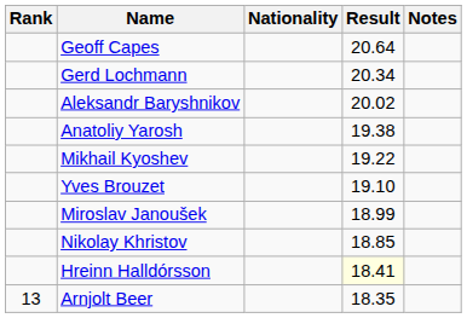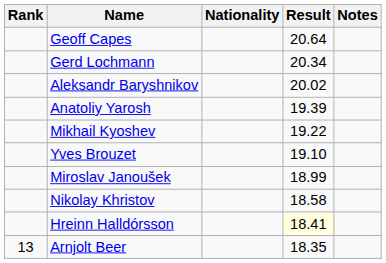 <table class="wikitable sortable" style="text-align:center">
 <tr>
 <th>Rank</th>
 <th>Name</th>
 <th>Nationality</th>
 <th>Result</th>
 <th>Notes</th>
 </tr>
 <tr>
 <td></td>
 <td align="left"><a href='#'>Geoff Capes</a></td>
 <td align=left></td>
 <td>20.64</td>
 <td></td>
 </tr>
 <tr>
 <td></td>
 <td align="left"><a href='#'>Gerd Lochmann</a></td>
 <td align=left></td>
 <td>20.34</td>
 <td></td>
 </tr>
 <tr>
 <td></td>
 <td align="left"><a href='#'>Aleksandr Baryshnikov</a></td>
 <td align=left></td>
 <td>20.02</td>
 <td></td>
 </tr>
 <tr>
 <td></td>
 <td align="left"><a href='#'>Anatoliy Yarosh</a></td>
 <td align=left></td>
-<td>19.38</td>
+<td>19.39</td>
 <td></td>
 </tr>
 <tr>
 <td></td>
 <td align="left"><a href='#'>Mikhail Kyoshev</a></td>
 <td align=left></td>
 <td>19.22</td>
 <td></td>
 </tr>
 <tr>
 <td></td>
 <td align="left"><a href='#'>Yves Brouzet</a></td>
 <td align=left></td>
 <td>19.10</td>
 <td></td>
 </tr>
 <tr>
 <td></td>
 <td align="left"><a href='#'>Miroslav Janoušek</a></td>
 <td align=left></td>
 <td>18.99</td>
 <td></td>
 </tr>
 <tr>
 <td></td>
 <td align="left"><a href='#'>Nikolay Khristov</a></td>
 <td align=left></td>
-<td>18.85</td>
+<td>18.58</td>
 <td></td>
 </tr>
 <tr>
 <td></td>
 <td align="left"><a href='#'>Hreinn Halldórsson</a></td>
 <td align=left></td>
 <td style="background: lightyellow;">18.41</td>
 <td></td>
 </tr>
 <tr>
 <td>13</td>
 <td align="left"><a href='#'>Arnjolt Beer</a></td>
 <td align=left></td>
 <td>18.35</td>
 <td></td>
 </tr>
 </table>
